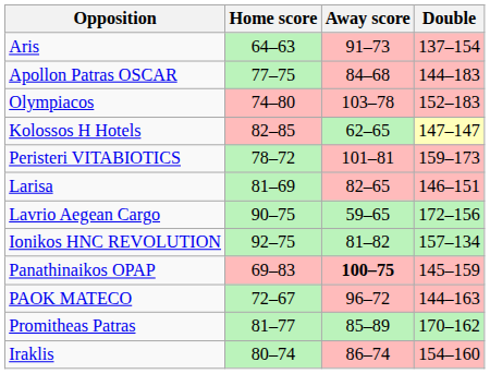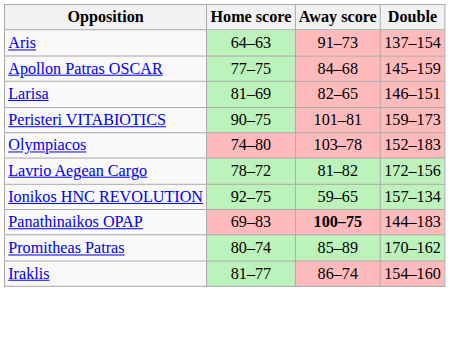 <table class="wikitable" style="text-align: center;">
 <tr>
 <th>Opposition</th>
 <th>Home score</th>
 <th>Away score</th>
 <th>Double</th>
 </tr>
 <tr>
 <td align="left"><a href='#'>Aris</a></td>
 <td bgcolor=#BBF3BB>64–63</td>
 <td bgcolor=#FFBBBB>91–73</td>
 <td bgcolor=#FFBBBB>137–154</td>
 </tr>
 <tr>
 <td align="left"><a href='#'>Apollon Patras OSCAR</a></td>
 <td bgcolor=#BBF3BB>77–75</td>
 <td bgcolor=#FFBBBB>84–68</td>
-<td bgcolor=#FFBBBB>144–183</td>
+<td bgcolor=#FFBBBB>145–159</td>
+</tr>
+<tr>
+<td align="left"><a href='#'>Larisa</a></td>
+<td bgcolor=#BBF3BB>81–69</td>
+<td bgcolor=#FFBBBB>82–65</td>
+<td bgcolor=#FFBBBB>146–151</td>
+</tr>
+<tr>
+<td align="left"><a href='#'>Peristeri VITABIOTICS</a></td>
+<td bgcolor=#BBF3BB>90–75</td>
+<td bgcolor=#FFBBBB>101–81</td>
+<td bgcolor=#FFBBBB>159–173</td>
 </tr>
 <tr>
 <td align="left"><a href='#'>Olympiacos</a></td>
 <td bgcolor=#FFBBBB>74–80</td>
 <td bgcolor=#FFBBBB>103–78</td>
 <td bgcolor=#FFBBBB>152–183</td>
 </tr>
 <tr>
-<td align="left"><a href='#'>Kolossos H Hotels</a></td>
-<td bgcolor=#FFBBBB>82–85</td>
-<td bgcolor=#BBF3BB>62–65</td>
-<td bgcolor=#FFFFBB>147–147</td>
-</tr>
-<tr>
-<td align="left"><a href='#'>Peristeri VITABIOTICS</a></td>
+<td align="left"><a href='#'>Lavrio Aegean Cargo</a></td>
 <td bgcolor=#BBF3BB>78–72</td>
-<td bgcolor=#FFBBBB>101–81</td>
-<td bgcolor=#FFBBBB>159–173</td>
-</tr>
-<tr>
-<td align="left"><a href='#'>Larisa</a></td>
-<td bgcolor=#BBF3BB>81–69</td>
-<td bgcolor=#FFBBBB>82–65</td>
-<td bgcolor=#FFBBBB>146–151</td>
-</tr>
-<tr>
-<td align="left"><a href='#'>Lavrio Aegean Cargo</a></td>
-<td bgcolor=#BBF3BB>90–75</td>
-<td bgcolor=#BBF3BB>59–65</td>
+<td bgcolor=#BBF3BB>81–82</td>
 <td bgcolor=#BBF3BB>172–156</td>
 </tr>
 <tr>
 <td align="left"><a href='#'>Ionikos HNC REVOLUTION</a></td>
 <td bgcolor=#BBF3BB>92–75</td>
-<td bgcolor=#BBF3BB>81–82</td>
+<td bgcolor=#BBF3BB>59–65</td>
 <td bgcolor=#BBF3BB>157–134</td>
 </tr>
 <tr>
 <td align="left"><a href='#'>Panathinaikos OPAP</a></td>
 <td bgcolor=#FFBBBB>69–83</td>
 <td bgcolor=#FFBBBB><strong>100–75</strong></td>
-<td bgcolor=#FFBBBB>145–159</td>
-</tr>
-<tr>
-<td align="left"><a href='#'>PAOK MATECO</a></td>
-<td bgcolor=#BBF3BB>72–67</td>
-<td bgcolor=#FFBBBB>96–72</td>
-<td bgcolor=#FFBBBB>144–163</td>
+<td bgcolor=#FFBBBB>144–183</td>
 </tr>
 <tr>
 <td align="left"><a href='#'>Promitheas Patras</a></td>
-<td bgcolor=#BBF3BB>81–77</td>
+<td bgcolor=#BBF3BB>80–74</td>
 <td bgcolor=#BBF3BB>85–89</td>
 <td bgcolor=#BBF3BB>170–162</td>
 </tr>
 <tr>
 <td align="left"><a href='#'>Iraklis</a></td>
-<td bgcolor=#BBF3BB>80–74</td>
+<td bgcolor=#BBF3BB>81–77</td>
 <td bgcolor=#FFBBBB>86–74</td>
 <td bgcolor=#FFBBBB>154–160</td>
 </tr>
 </table>
